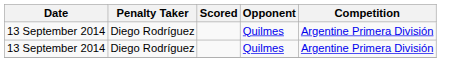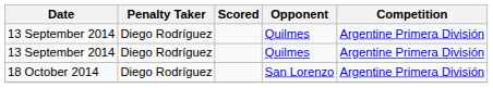 <table class="wikitable">
 <tr>
 <th>Date</th>
 <th>Penalty Taker</th>
 <th>Scored</th>
 <th>Opponent</th>
 <th>Competition</th>
 </tr>
 <tr>
 <td>13 September 2014</td>
 <td>Diego Rodríguez</td>
 <td></td>
 <td><a href='#'>Quilmes</a></td>
 <td><a href='#'>Argentine Primera División</a></td>
 </tr>
 <tr>
 <td>13 September 2014</td>
 <td>Diego Rodríguez</td>
 <td></td>
 <td><a href='#'>Quilmes</a></td>
 <td><a href='#'>Argentine Primera División</a></td>
 </tr>
 <tr>
+<td>18 October 2014</td>
+<td>Diego Rodríguez</td>
+<td></td>
+<td><a href='#'>San Lorenzo</a></td>
+<td><a href='#'>Argentine Primera División</a></td>
+</tr>
+<tr>
 </tr>
 </table>
